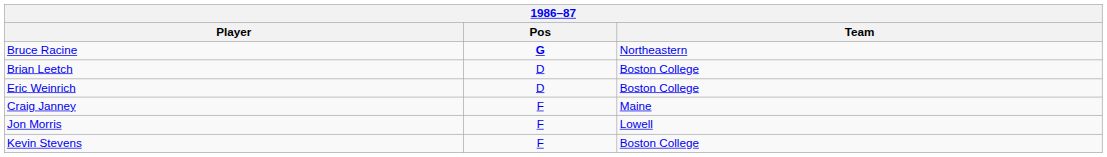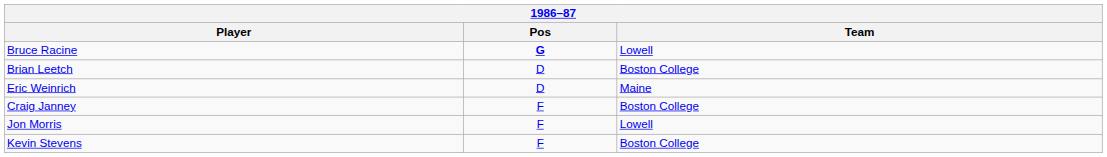 <table class="wikitable" width=95%>
 <tr>
 <th colspan=3><a href='#'>1986–87</a></th>
 </tr>
 <tr>
 <th>Player</th>
 <th>Pos</th>
 <th>Team</th>
 </tr>
 <tr>
 <td><a href='#'>Bruce Racine</a></td>
 <td align=center><strong><a href='#'>G</a></strong></td>
-<td><a href='#'>Northeastern</a></td>
+<td><a href='#'>Lowell</a></td>
 </tr>
 <tr>
 <td><a href='#'>Brian Leetch</a></td>
 <td align=center><a href='#'>D</a></td>
 <td><a href='#'>Boston College</a></td>
 </tr>
 <tr>
 <td><a href='#'>Eric Weinrich</a></td>
 <td align=center><a href='#'>D</a></td>
-<td><a href='#'>Boston College</a></td>
+<td><a href='#'>Maine</a></td>
 </tr>
 <tr>
 <td><a href='#'>Craig Janney</a></td>
 <td align=center><a href='#'>F</a></td>
-<td><a href='#'>Maine</a></td>
+<td><a href='#'>Boston College</a></td>
 </tr>
 <tr>
 <td><a href='#'>Jon Morris</a></td>
 <td align=center><a href='#'>F</a></td>
 <td><a href='#'>Lowell</a></td>
 </tr>
 <tr>
 <td><a href='#'>Kevin Stevens</a></td>
 <td align=center><a href='#'>F</a></td>
 <td><a href='#'>Boston College</a></td>
 </tr>
 </table>
